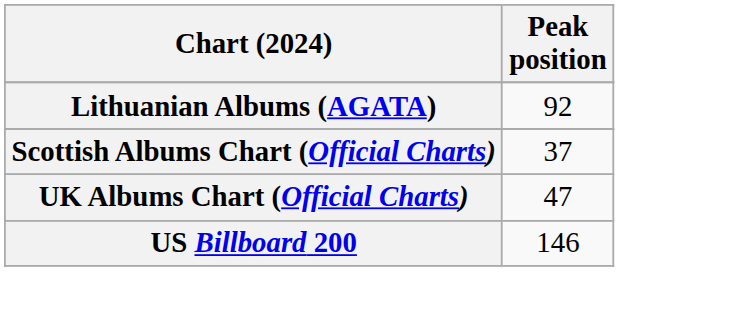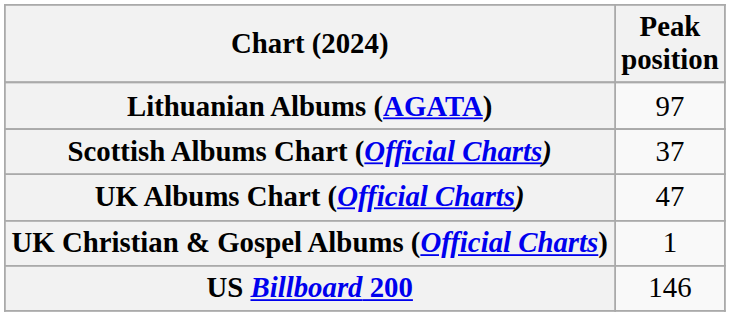 <table class="wikitable sortable plainrowheaders" style="text-align:center">
 <tr>
 <th scope="col">Chart (2024)</th>
 <th scope="col">Peak<br>position</th>
 </tr>
 <tr>
 </tr>
 <tr>
 </tr>
 <tr>
 </tr>
 <tr>
 </tr>
 <tr>
 </tr>
 <tr>
 </tr>
 <tr>
 <th scope="row">Lithuanian Albums (<a href='#'>AGATA</a>)</th>
-<td>92</td>
+<td>97</td>
 </tr>
 <tr>
 </tr>
 <tr>
 </tr>
 <tr>
 </tr>
 <tr>
 <th scope="row">Scottish Albums Chart (<em><a href='#'>Official Charts</a>)</em></th>
 <td>37</td>
 </tr>
 <tr>
 <th scope="row">UK Albums Chart (<em><a href='#'>Official Charts</a>)</em></th>
 <td>47</td>
 </tr>
 <tr>
+<th scope="row">UK Christian & Gospel Albums (<em><a href='#'>Official Charts</a></em>)<em></em></th>
+<td>1</td>
+</tr>
+<tr>
 <th scope="row">US <a href='#'><em>Billboard</em> 200</a></th>
 <td>146</td>
 </tr>
 </table>
